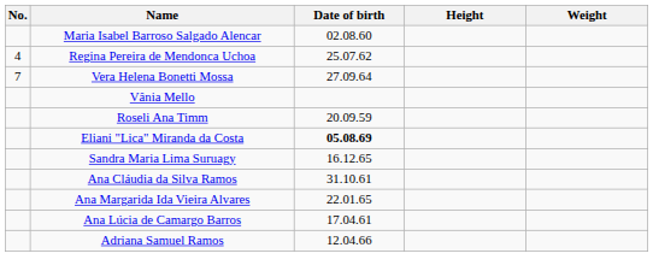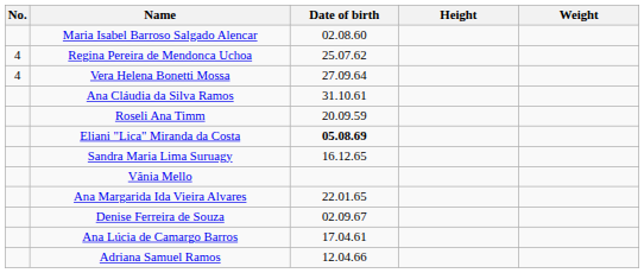 <table class=wikitable sortable style=text-align:center;>
 <tr>
 <th>No.</th>
 <th style=width:20em>Name</th>
 <th style=width:8em>Date of birth</th>
 <th style=width:9em>Height</th>
 <th style=width:9em>Weight</th>
 </tr>
 <tr>
 <td></td>
 <td><a href='#'>Maria Isabel Barroso Salgado Alencar</a></td>
 <td>02.08.60</td>
 <td></td>
 <td></td>
 </tr>
 <tr>
 <td>4</td>
 <td><a href='#'>Regina Pereira de Mendonca Uchoa</a></td>
 <td>25.07.62</td>
 <td></td>
 <td></td>
 </tr>
 <tr>
-<td>7</td>
+<td>4</td>
 <td><a href='#'>Vera Helena Bonetti Mossa</a></td>
 <td>27.09.64</td>
 <td></td>
 <td></td>
 </tr>
 <tr>
 <td></td>
-<td><a href='#'>Vânia Mello</a></td>
-<td></td>
+<td><a href='#'>Ana Cláudia da Silva Ramos</a></td>
+<td>31.10.61</td>
 <td></td>
 <td></td>
 </tr>
 <tr>
 <td></td>
 <td><a href='#'>Roseli Ana Timm</a></td>
 <td>20.09.59</td>
 <td></td>
 <td></td>
 </tr>
 <tr>
 <td></td>
 <td><a href='#'>Eliani "Lica" Miranda da Costa</a></td>
 <td><strong>05.08.69</strong></td>
 <td></td>
 <td></td>
 </tr>
 <tr>
 <td></td>
 <td><a href='#'>Sandra Maria Lima Suruagy</a></td>
 <td>16.12.65</td>
 <td></td>
 <td></td>
 </tr>
 <tr>
 <td></td>
-<td><a href='#'>Ana Cláudia da Silva Ramos</a></td>
-<td>31.10.61</td>
+<td><a href='#'>Vânia Mello</a></td>
+<td></td>
 <td></td>
 <td></td>
 </tr>
 <tr>
 <td></td>
 <td><a href='#'>Ana Margarida Ida Vieira Alvares</a></td>
 <td>22.01.65</td>
+<td></td>
+<td></td>
+</tr>
+<tr>
+<td></td>
+<td><a href='#'>Denise Ferreira de Souza</a></td>
+<td>02.09.67</td>
 <td></td>
 <td></td>
 </tr>
 <tr>
 <td></td>
 <td><a href='#'>Ana Lúcia de Camargo Barros</a></td>
 <td>17.04.61</td>
 <td></td>
 <td></td>
 </tr>
 <tr>
 <td></td>
 <td><a href='#'>Adriana Samuel Ramos</a></td>
 <td>12.04.66</td>
 <td></td>
 <td></td>
 </tr>
 </table>
